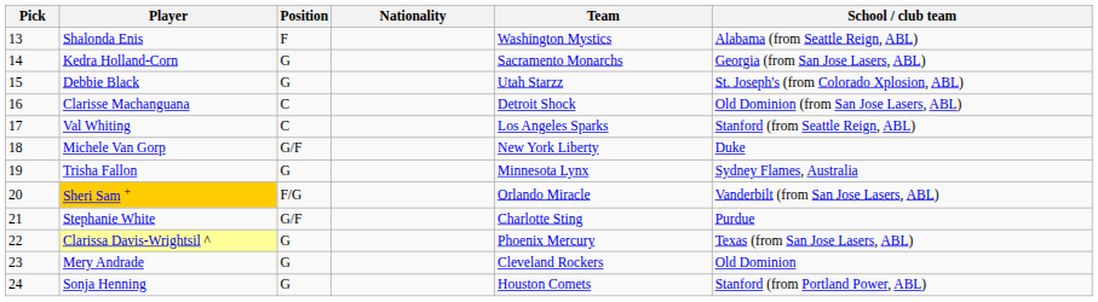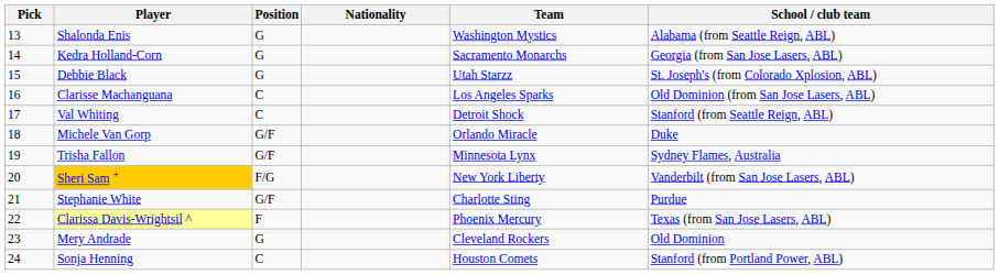 <table class="wikitable sortable">
 <tr>
 <th style="width:5%;">Pick</th>
 <th style="width:20%;">Player</th>
 <th style="width:5%;">Position</th>
 <th style="width:15%;">Nationality</th>
 <th style="width:20%;">Team</th>
 <th style="width:35%;">School / club team</th>
 </tr>
 <tr>
 <td>13</td>
 <td><a href='#'>Shalonda Enis</a></td>
-<td>F</td>
+<td>G</td>
 <td></td>
 <td><a href='#'>Washington Mystics</a></td>
 <td><a href='#'>Alabama</a> (from <a href='#'>Seattle Reign</a>, <a href='#'>ABL</a>)</td>
 </tr>
 <tr>
 <td>14</td>
 <td><a href='#'>Kedra Holland-Corn</a></td>
 <td>G</td>
 <td></td>
 <td><a href='#'>Sacramento Monarchs</a></td>
 <td><a href='#'>Georgia</a> (from <a href='#'>San Jose Lasers</a>, <a href='#'>ABL</a>)</td>
 </tr>
 <tr>
 <td>15</td>
 <td><a href='#'>Debbie Black</a></td>
 <td>G</td>
 <td></td>
 <td><a href='#'>Utah Starzz</a></td>
 <td><a href='#'>St. Joseph's</a> (from <a href='#'>Colorado Xplosion</a>, <a href='#'>ABL</a>)</td>
 </tr>
 <tr>
 <td>16</td>
 <td><a href='#'>Clarisse Machanguana</a></td>
 <td>C</td>
 <td></td>
-<td><a href='#'>Detroit Shock</a></td>
+<td><a href='#'>Los Angeles Sparks</a></td>
 <td><a href='#'>Old Dominion</a> (from <a href='#'>San Jose Lasers</a>, <a href='#'>ABL</a>)</td>
 </tr>
 <tr>
 <td>17</td>
 <td><a href='#'>Val Whiting</a></td>
 <td>C</td>
 <td></td>
-<td><a href='#'>Los Angeles Sparks</a></td>
+<td><a href='#'>Detroit Shock</a></td>
 <td><a href='#'>Stanford</a> (from <a href='#'>Seattle Reign</a>, <a href='#'>ABL</a>)</td>
 </tr>
 <tr>
 <td>18</td>
 <td><a href='#'>Michele Van Gorp</a></td>
 <td>G/F</td>
 <td></td>
-<td><a href='#'>New York Liberty</a></td>
+<td><a href='#'>Orlando Miracle</a></td>
 <td><a href='#'>Duke</a></td>
 </tr>
 <tr>
 <td>19</td>
 <td><a href='#'>Trisha Fallon</a></td>
-<td>G</td>
+<td>G/F</td>
 <td></td>
 <td><a href='#'>Minnesota Lynx</a></td>
 <td><a href='#'>Sydney Flames</a>, <a href='#'>Australia</a></td>
 </tr>
 <tr>
 <td>20</td>
 <td bgcolor="#FFCC00"><a href='#'>Sheri Sam</a> <sup>+</sup></td>
 <td>F/G</td>
 <td></td>
-<td><a href='#'>Orlando Miracle</a></td>
+<td><a href='#'>New York Liberty</a></td>
 <td><a href='#'>Vanderbilt</a> (from <a href='#'>San Jose Lasers</a>, <a href='#'>ABL</a>)</td>
 </tr>
 <tr>
 <td>21</td>
 <td><a href='#'>Stephanie White</a></td>
 <td>G/F</td>
 <td></td>
 <td><a href='#'>Charlotte Sting</a></td>
 <td><a href='#'>Purdue</a></td>
 </tr>
 <tr>
 <td>22</td>
 <td bgcolor=#FFFF99><a href='#'>Clarissa Davis-Wrightsil</a> ^</td>
-<td>G</td>
+<td>F</td>
 <td></td>
 <td><a href='#'>Phoenix Mercury</a></td>
 <td><a href='#'>Texas</a> (from <a href='#'>San Jose Lasers</a>, <a href='#'>ABL</a>)</td>
 </tr>
 <tr>
 <td>23</td>
 <td><a href='#'>Mery Andrade</a></td>
 <td>G</td>
 <td></td>
 <td><a href='#'>Cleveland Rockers</a></td>
 <td><a href='#'>Old Dominion</a></td>
 </tr>
 <tr>
 <td>24</td>
 <td><a href='#'>Sonja Henning</a></td>
-<td>G</td>
+<td>C</td>
 <td></td>
 <td><a href='#'>Houston Comets</a></td>
 <td><a href='#'>Stanford</a> (from <a href='#'>Portland Power</a>, <a href='#'>ABL</a>)</td>
 </tr>
 </table>
